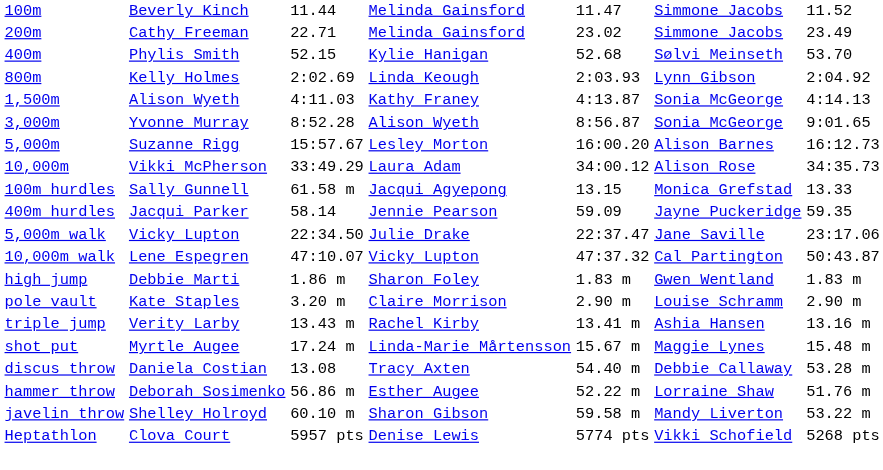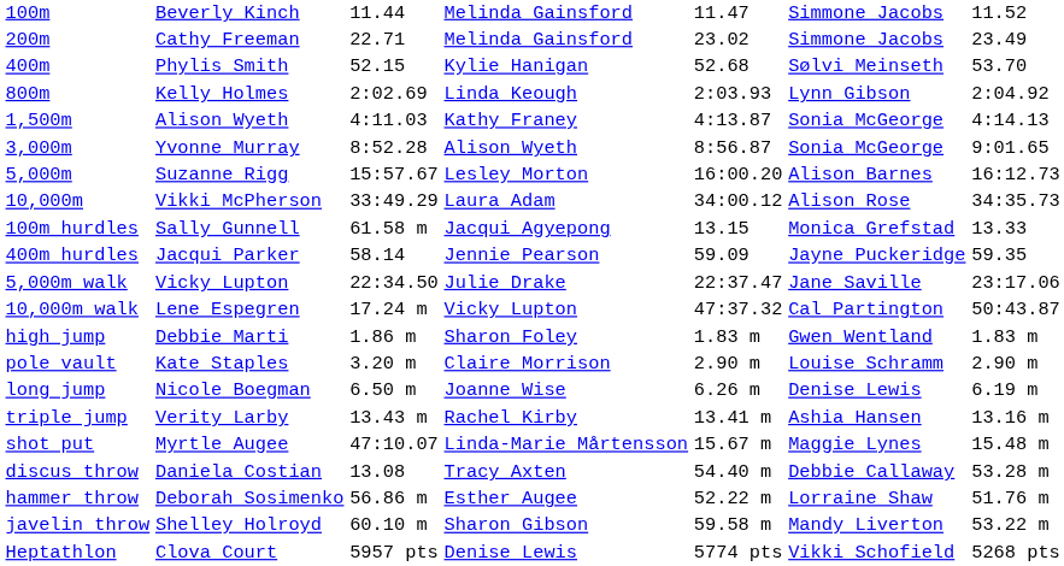 <table>
 <tr>
 <td><a href='#'>100m</a></td>
 <td><a href='#'>Beverly Kinch</a></td>
 <td>11.44</td>
 <td> <a href='#'>Melinda Gainsford</a></td>
 <td>11.47</td>
 <td><a href='#'>Simmone Jacobs</a></td>
 <td>11.52</td>
 </tr>
 <tr>
 <td><a href='#'>200m</a></td>
 <td> <a href='#'>Cathy Freeman</a></td>
 <td>22.71</td>
 <td> <a href='#'>Melinda Gainsford</a></td>
 <td>23.02</td>
 <td><a href='#'>Simmone Jacobs</a></td>
 <td>23.49</td>
 </tr>
 <tr>
 <td><a href='#'>400m</a></td>
 <td><a href='#'>Phylis Smith</a></td>
 <td>52.15</td>
 <td> <a href='#'>Kylie Hanigan</a></td>
 <td>52.68</td>
 <td> <a href='#'>Sølvi Meinseth</a></td>
 <td>53.70</td>
 </tr>
 <tr>
 <td><a href='#'>800m</a></td>
 <td><a href='#'>Kelly Holmes</a></td>
 <td>2:02.69</td>
 <td><a href='#'>Linda Keough</a></td>
 <td>2:03.93</td>
 <td><a href='#'>Lynn Gibson</a></td>
 <td>2:04.92</td>
 </tr>
 <tr>
 <td><a href='#'>1,500m</a></td>
 <td><a href='#'>Alison Wyeth</a></td>
 <td>4:11.03</td>
 <td> <a href='#'>Kathy Franey</a></td>
 <td>4:13.87</td>
 <td><a href='#'>Sonia McGeorge</a></td>
 <td>4:14.13</td>
 </tr>
 <tr>
 <td><a href='#'>3,000m</a></td>
 <td> <a href='#'>Yvonne Murray</a></td>
 <td>8:52.28</td>
 <td><a href='#'>Alison Wyeth</a></td>
 <td>8:56.87</td>
 <td><a href='#'>Sonia McGeorge</a></td>
 <td>9:01.65</td>
 </tr>
 <tr>
 <td><a href='#'>5,000m</a></td>
 <td><a href='#'>Suzanne Rigg</a></td>
 <td>15:57.67</td>
 <td> <a href='#'>Lesley Morton</a></td>
 <td>16:00.20</td>
 <td><a href='#'>Alison Barnes</a></td>
 <td>16:12.73</td>
 </tr>
 <tr>
 <td><a href='#'>10,000m</a></td>
 <td> <a href='#'>Vikki McPherson</a></td>
 <td>33:49.29</td>
 <td> <a href='#'>Laura Adam</a></td>
 <td>34:00.12</td>
 <td> <a href='#'>Alison Rose</a></td>
 <td>34:35.73</td>
 </tr>
 <tr>
 <td><a href='#'>100m hurdles</a></td>
 <td><a href='#'>Sally Gunnell</a></td>
 <td>61.58 m</td>
 <td><a href='#'>Jacqui Agyepong</a></td>
 <td>13.15</td>
 <td> <a href='#'>Monica Grefstad</a></td>
 <td>13.33</td>
 </tr>
 <tr>
 <td><a href='#'>400m hurdles</a></td>
 <td><a href='#'>Jacqui Parker</a></td>
 <td>58.14</td>
 <td><a href='#'>Jennie Pearson</a></td>
 <td>59.09</td>
 <td><a href='#'>Jayne Puckeridge</a></td>
 <td>59.35</td>
 </tr>
 <tr>
 <td><a href='#'>5,000m walk</a></td>
 <td><a href='#'>Vicky Lupton</a></td>
 <td>22:34.50</td>
 <td><a href='#'>Julie Drake</a></td>
 <td>22:37.47</td>
 <td> <a href='#'>Jane Saville</a></td>
 <td>23:17.06</td>
 </tr>
 <tr>
 <td><a href='#'>10,000m walk</a></td>
 <td> <a href='#'>Lene Espegren</a></td>
-<td>47:10.07</td>
+<td>17.24 m</td>
 <td><a href='#'>Vicky Lupton</a></td>
 <td>47:37.32</td>
 <td> <a href='#'>Cal Partington</a></td>
 <td>50:43.87</td>
 </tr>
 <tr>
 <td><a href='#'>high jump</a></td>
 <td><a href='#'>Debbie Marti</a></td>
 <td>1.86 m</td>
 <td> <a href='#'>Sharon Foley</a></td>
 <td>1.83 m</td>
 <td> <a href='#'>Gwen Wentland</a></td>
 <td>1.83 m</td>
 </tr>
 <tr>
 <td><a href='#'>pole vault</a></td>
 <td><a href='#'>Kate Staples</a></td>
 <td>3.20 m</td>
 <td><a href='#'>Claire Morrison</a></td>
 <td>2.90 m</td>
 <td><a href='#'>Louise Schramm</a></td>
 <td>2.90 m</td>
 </tr>
 <tr>
+<td><a href='#'>long jump</a></td>
+<td> <a href='#'>Nicole Boegman</a></td>
+<td>6.50 m</td>
+<td><a href='#'>Joanne Wise</a></td>
+<td>6.26 m</td>
+<td><a href='#'>Denise Lewis</a></td>
+<td>6.19 m</td>
+</tr>
+<tr>
 <td><a href='#'>triple jump</a></td>
 <td> <a href='#'>Verity Larby</a></td>
 <td>13.43 m</td>
 <td><a href='#'>Rachel Kirby</a></td>
 <td>13.41 m</td>
 <td><a href='#'>Ashia Hansen</a></td>
 <td>13.16 m</td>
 </tr>
 <tr>
 <td><a href='#'>shot put</a></td>
 <td><a href='#'>Myrtle Augee</a></td>
-<td>17.24 m</td>
+<td>47:10.07</td>
 <td> <a href='#'>Linda-Marie Mårtensson</a></td>
 <td>15.67 m</td>
 <td><a href='#'>Maggie Lynes</a></td>
 <td>15.48 m</td>
 </tr>
 <tr>
 <td><a href='#'>discus throw</a></td>
 <td> <a href='#'>Daniela Costian</a></td>
 <td>13.08</td>
 <td><a href='#'>Tracy Axten</a></td>
 <td>54.40 m</td>
 <td><a href='#'>Debbie Callaway</a></td>
 <td>53.28 m</td>
 </tr>
 <tr>
 <td><a href='#'>hammer throw</a></td>
 <td> <a href='#'>Deborah Sosimenko</a></td>
 <td>56.86 m</td>
 <td><a href='#'>Esther Augee</a></td>
 <td>52.22 m</td>
 <td><a href='#'>Lorraine Shaw</a></td>
 <td>51.76 m</td>
 </tr>
 <tr>
 <td><a href='#'>javelin throw</a></td>
 <td><a href='#'>Shelley Holroyd</a></td>
 <td>60.10 m</td>
 <td><a href='#'>Sharon Gibson</a></td>
 <td>59.58 m</td>
 <td><a href='#'>Mandy Liverton</a></td>
 <td>53.22 m</td>
 </tr>
 <tr>
 <td><a href='#'>Heptathlon</a></td>
 <td><a href='#'>Clova Court</a></td>
 <td>5957 pts</td>
 <td><a href='#'>Denise Lewis</a></td>
 <td>5774 pts</td>
 <td><a href='#'>Vikki Schofield</a></td>
 <td>5268 pts</td>
 </tr>
 </table>
